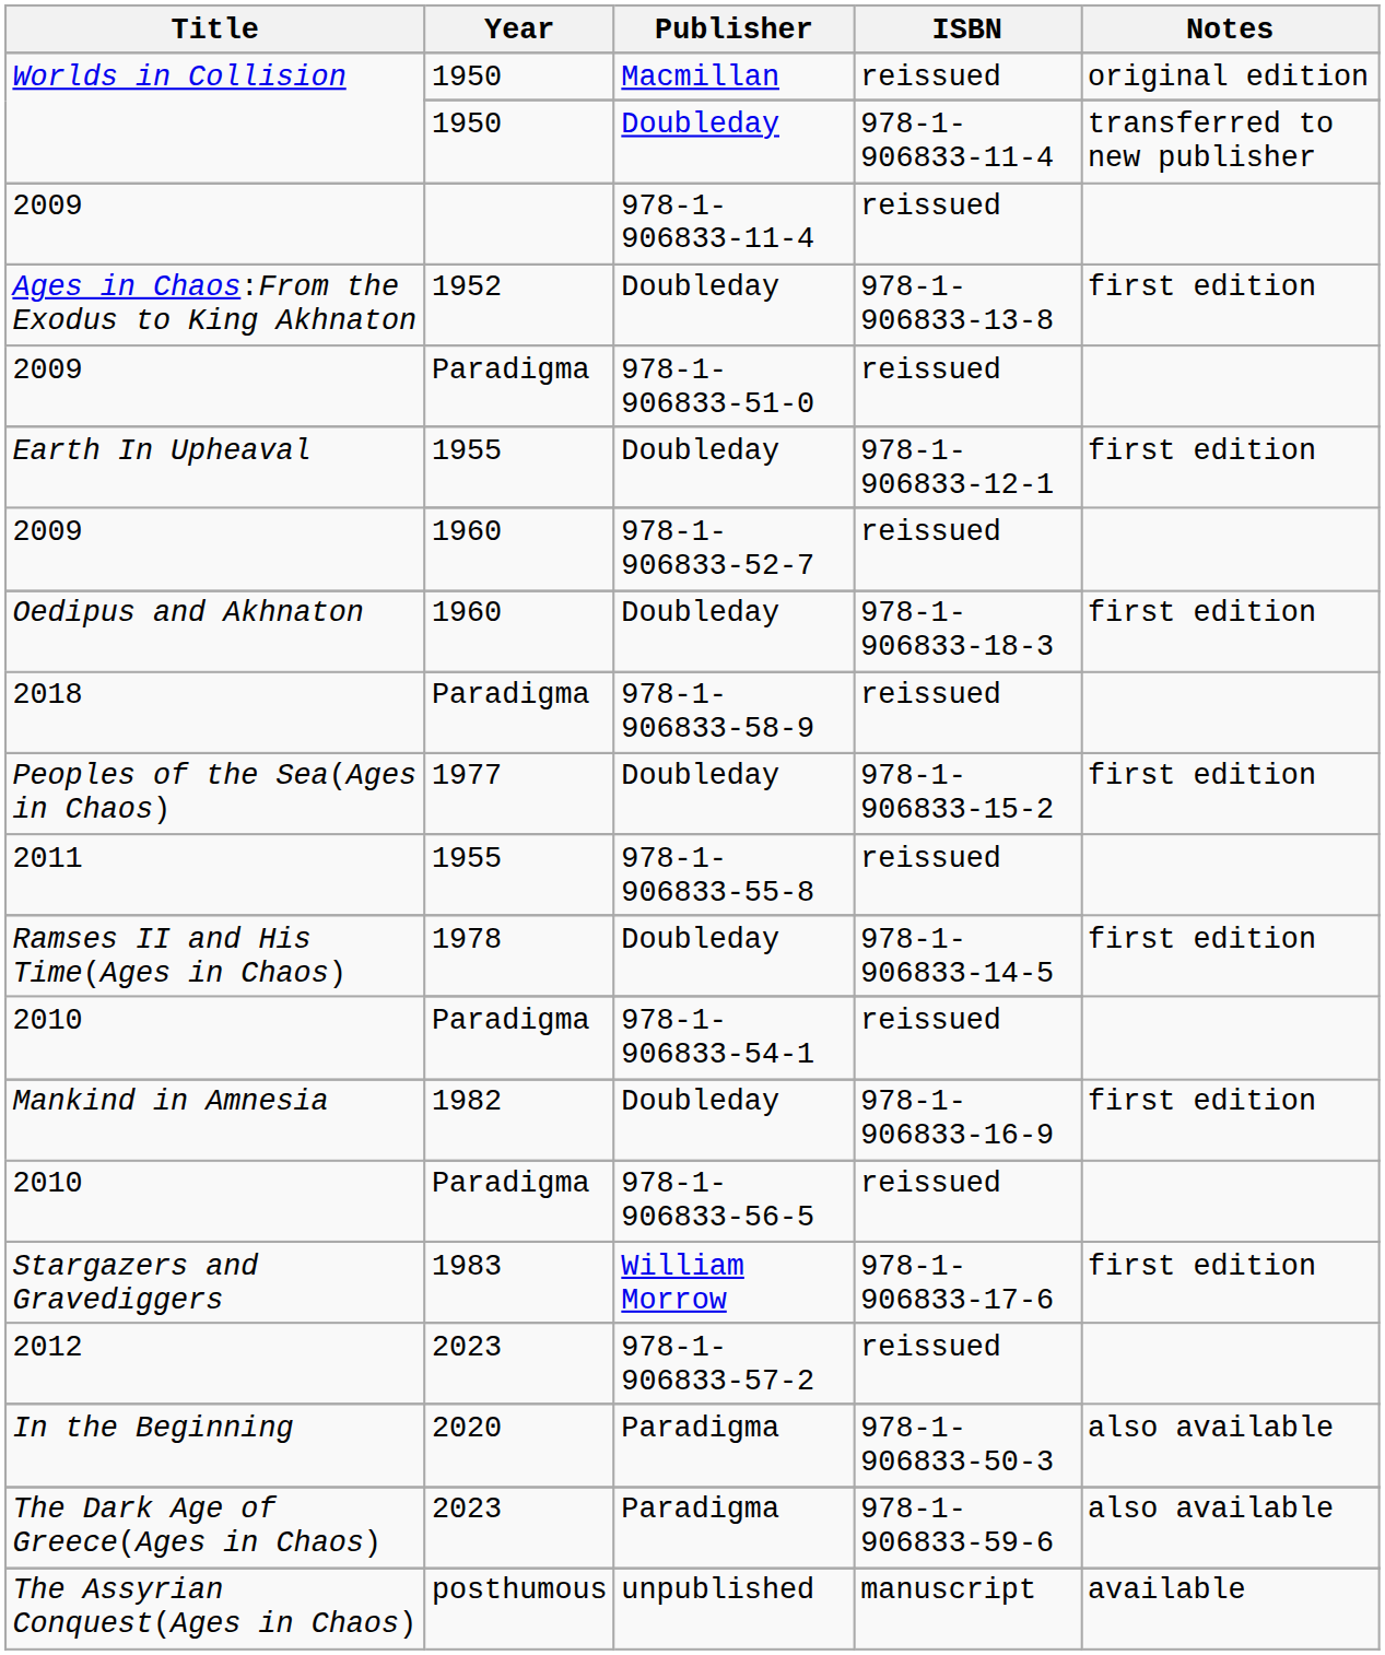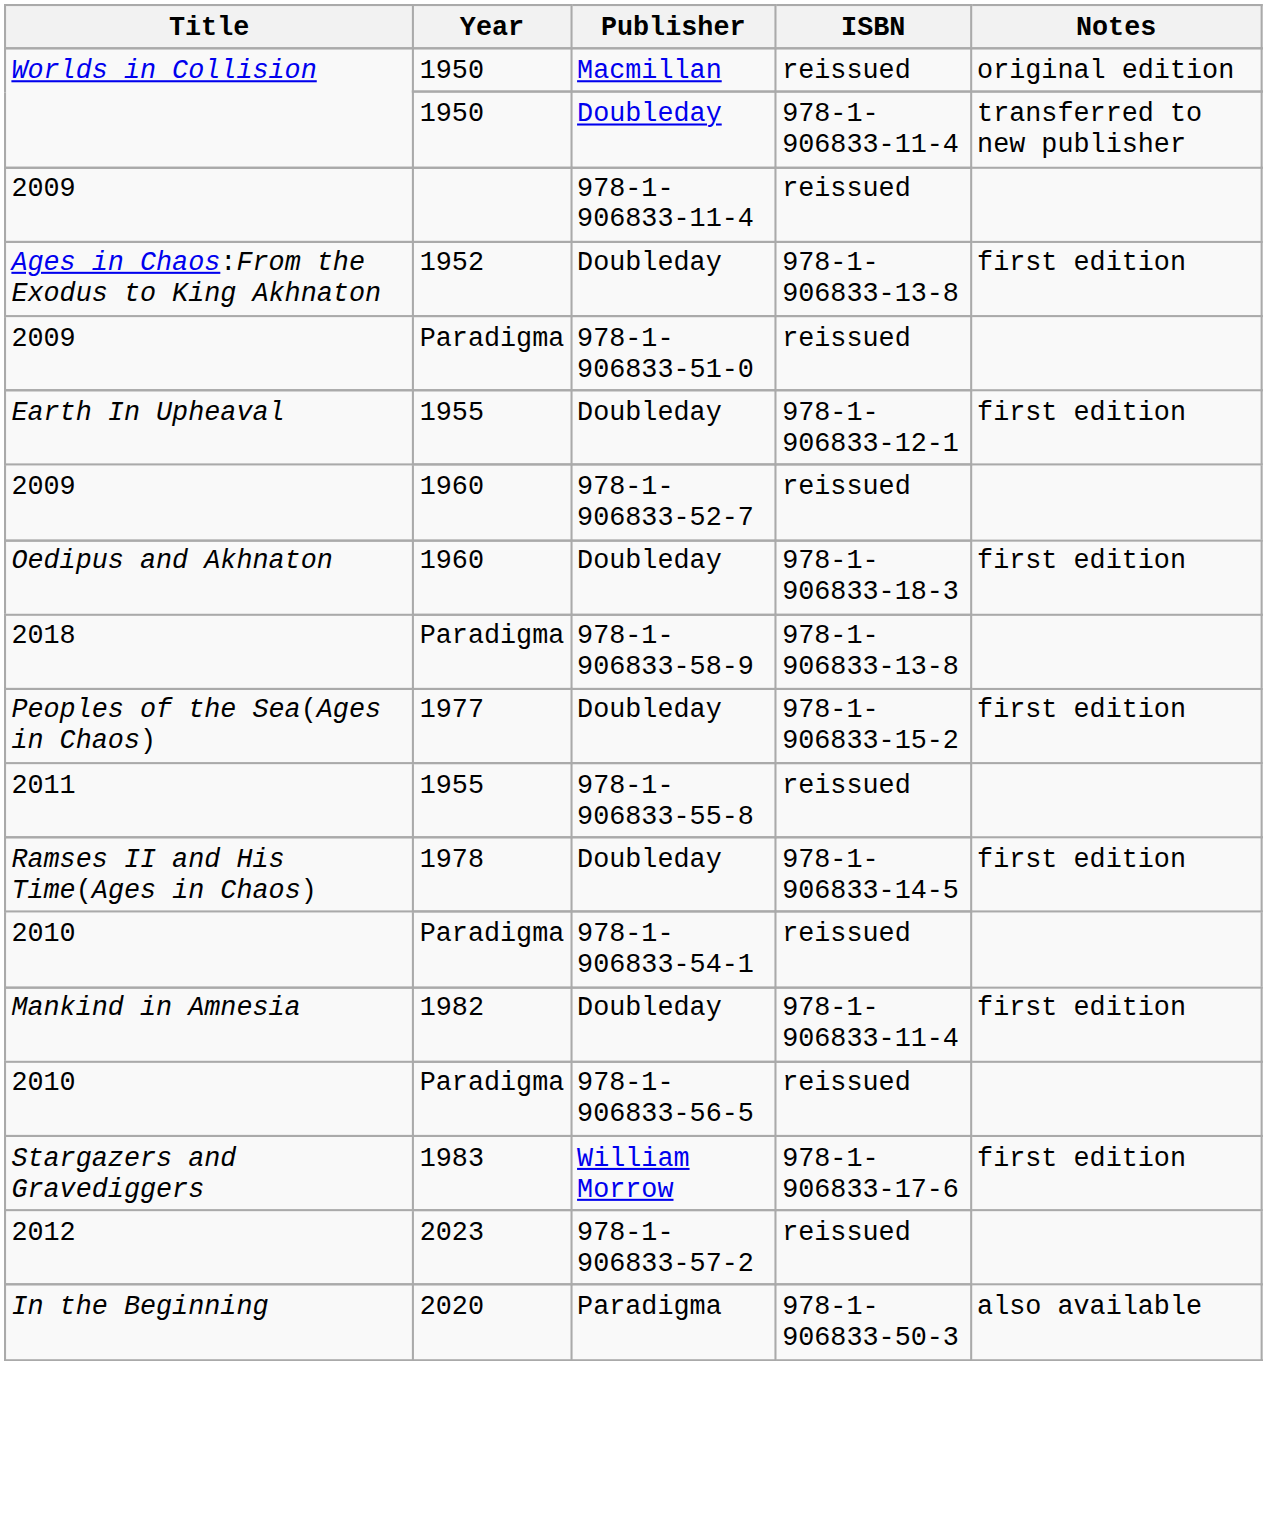 <table class="wikitable">
 <tr>
 <th>Title</th>
 <th>Year</th>
 <th>Publisher</th>
 <th>ISBN</th>
 <th>Notes</th>
 </tr>
 <tr>
 </tr>
 <tr style="vertical-align: top;">
 <td rowspan="3"><em><a href='#'>Worlds in Collision</a></em></td>
 <td>1950</td>
 <td><a href='#'>Macmillan</a></td>
 <td>reissued</td>
 <td>original edition</td>
 </tr>
 <tr>
 </tr>
 <tr style="vertical-align: top;">
 <td>1950</td>
 <td><a href='#'>Doubleday</a></td>
 <td>978-1-906833-11-4</td>
 <td>transferred to new publisher</td>
 </tr>
 <tr>
 </tr>
 <tr style="vertical-align: top;">
 <td>2009</td>
 <td></td>
 <td>978-1-906833-11-4</td>
 <td>reissued</td>
 </tr>
 <tr>
 </tr>
 <tr style="vertical-align: top;">
 <td rowspan="2"><em><a href='#'>Ages in Chaos</a></em>:<em>From the Exodus to King Akhnaton</em></td>
 <td>1952</td>
 <td>Doubleday</td>
 <td>978-1-906833-13-8</td>
 <td>first edition</td>
 </tr>
 <tr>
 </tr>
 <tr style="vertical-align: top;">
 <td>2009</td>
 <td>Paradigma</td>
 <td>978-1-906833-51-0</td>
 <td>reissued</td>
 </tr>
 <tr>
 </tr>
 <tr style="vertical-align: top;">
 <td rowspan="2"><em>Earth In Upheaval</em></td>
 <td>1955</td>
 <td>Doubleday</td>
 <td>978-1-906833-12-1</td>
 <td>first edition</td>
 </tr>
 <tr>
 </tr>
 <tr style="vertical-align: top;">
 <td>2009</td>
 <td>1960</td>
 <td>978-1-906833-52-7</td>
 <td>reissued</td>
 </tr>
 <tr>
 </tr>
 <tr style="vertical-align: top;">
 <td rowspan="2"><em>Oedipus and Akhnaton</em></td>
 <td>1960</td>
 <td>Doubleday</td>
 <td>978-1-906833-18-3</td>
 <td>first edition</td>
 </tr>
 <tr>
 </tr>
 <tr style="vertical-align: top;">
 <td>2018</td>
 <td>Paradigma</td>
 <td>978-1-906833-58-9</td>
-<td>reissued</td>
+<td>978-1-906833-13-8</td>
 </tr>
 <tr>
 </tr>
 <tr style="vertical-align: top;">
 <td rowspan="2"><em>Peoples of the Sea</em>(<em>Ages in Chaos</em>)</td>
 <td>1977</td>
 <td>Doubleday</td>
 <td>978-1-906833-15-2</td>
 <td>first edition</td>
 </tr>
 <tr>
 </tr>
 <tr style="vertical-align: top;">
 <td>2011</td>
 <td>1955</td>
 <td>978-1-906833-55-8</td>
 <td>reissued</td>
 </tr>
 <tr>
 </tr>
 <tr style="vertical-align: top;">
 <td rowspan="2"><em>Ramses II and His Time</em>(<em>Ages in Chaos</em>)</td>
 <td>1978</td>
 <td>Doubleday</td>
 <td>978-1-906833-14-5</td>
 <td>first edition</td>
 </tr>
 <tr>
 </tr>
 <tr style="vertical-align: top;">
 <td>2010</td>
 <td>Paradigma</td>
 <td>978-1-906833-54-1</td>
 <td>reissued</td>
 </tr>
 <tr>
 </tr>
 <tr style="vertical-align: top;">
 <td rowspan="2"><em>Mankind in Amnesia</em></td>
 <td>1982</td>
 <td>Doubleday</td>
-<td>978-1-906833-16-9</td>
+<td>978-1-906833-11-4</td>
 <td>first edition</td>
 </tr>
 <tr>
 </tr>
 <tr style="vertical-align: top;">
 <td>2010</td>
 <td>Paradigma</td>
 <td>978-1-906833-56-5</td>
 <td>reissued</td>
 </tr>
 <tr>
 </tr>
 <tr style="vertical-align: top;">
 <td rowspan="2"><em>Stargazers and Gravediggers</em></td>
 <td>1983</td>
 <td><a href='#'>William Morrow</a></td>
 <td>978-1-906833-17-6</td>
 <td>first edition</td>
 </tr>
 <tr>
 </tr>
 <tr style="vertical-align: top;">
 <td>2012</td>
 <td>2023</td>
 <td>978-1-906833-57-2</td>
 <td>reissued</td>
 </tr>
 <tr>
 </tr>
 <tr style="vertical-align: top;">
 <td><em>In the Beginning</em></td>
 <td>2020</td>
 <td>Paradigma</td>
 <td>978-1-906833-50-3</td>
 <td>also available </td>
 </tr>
 <tr>
 </tr>
-<tr style="vertical-align: top;">
-<td><em>The Dark Age of Greece</em>(<em>Ages in Chaos</em>)</td>
-<td>2023</td>
-<td>Paradigma</td>
-<td>978-1-906833-59-6</td>
-<td>also available </td>
-</tr>
 <tr>
 </tr>
-<tr style="vertical-align: top;">
-<td><em>The Assyrian Conquest</em>(<em>Ages in Chaos</em>)</td>
-<td>posthumous</td>
-<td>unpublished</td>
-<td>manuscript</td>
-<td>available </td>
-</tr>
 </table>
